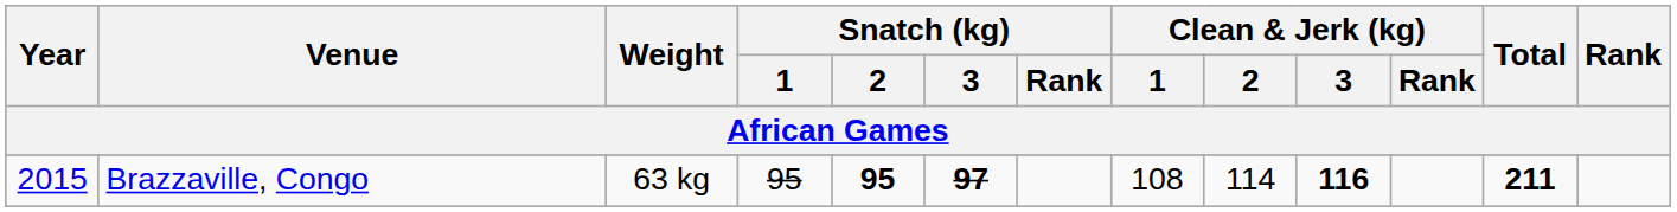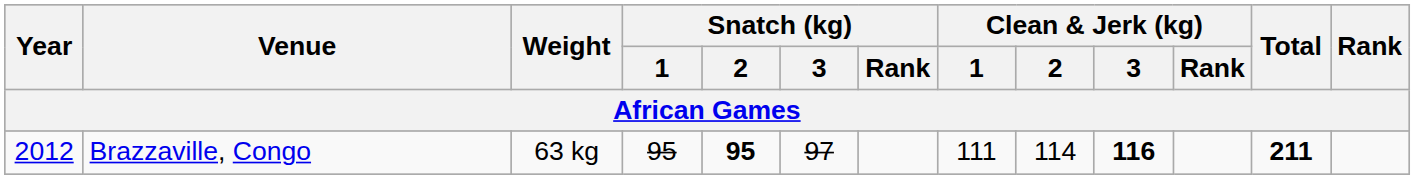 <table class = "wikitable" style="text-align:center;">
 <tr>
 <th rowspan=2 width=40>Year</th>
 <th rowspan=2 width=250>Venue</th>
 <th rowspan=2 width=60>Weight</th>
 <th colspan=4>Snatch (kg)</th>
 <th colspan=4>Clean & Jerk (kg)</th>
 <th rowspan=2 width=40>Total</th>
 <th rowspan=2 width=40>Rank</th>
 </tr>
 <tr>
 <th width=40>1</th>
 <th width=40>2</th>
 <th width=40>3</th>
 <th width=40>Rank</th>
 <th width=40>1</th>
 <th width=40>2</th>
 <th width=40>3</th>
 <th width=40>Rank</th>
 </tr>
 <tr>
 <th colspan=13><a href='#'>African Games</a></th>
 </tr>
 <tr>
-<td><a href='#'>2015</a></td>
+<td><a href='#'>2012</a></td>
 <td align=left> <a href='#'>Brazzaville</a>, <a href='#'>Congo</a></td>
 <td>63 kg</td>
 <td><s>95</s></td>
 <td><strong>95</strong></td>
-<td><strong><s>97</s></strong></td>
+<td><s>97</s></td>
 <td></td>
-<td>108</td>
+<td>111</td>
 <td>114</td>
 <td><strong>116</strong></td>
 <td></td>
 <td><strong>211</strong></td>
 <td></td>
 </tr>
 </table>
